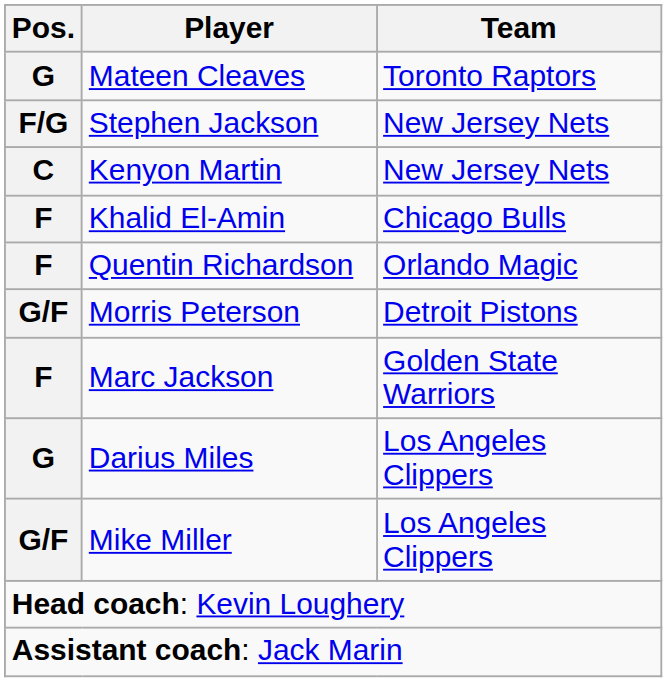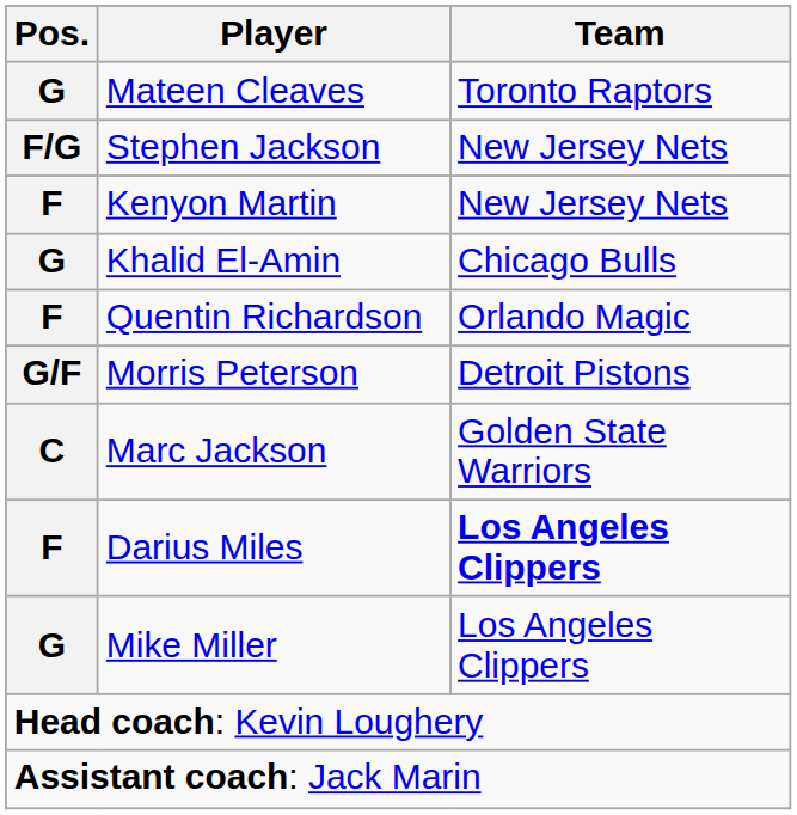 <table class="wikitable">
 <tr>
 <th>Pos.</th>
 <th style="width:150px;">Player</th>
 <th width=145>Team</th>
 </tr>
 <tr>
 <th>G</th>
 <td><a href='#'>Mateen Cleaves</a></td>
 <td><a href='#'>Toronto Raptors</a></td>
 </tr>
 <tr>
 <th>F/G</th>
 <td><a href='#'>Stephen Jackson</a></td>
 <td><a href='#'>New Jersey Nets</a></td>
 </tr>
 <tr>
-<th>C</th>
+<th>F</th>
 <td><a href='#'>Kenyon Martin</a></td>
 <td><a href='#'>New Jersey Nets</a></td>
 </tr>
 <tr>
-<th>F</th>
+<th>G</th>
 <td><a href='#'>Khalid El-Amin</a></td>
 <td><a href='#'>Chicago Bulls</a></td>
 </tr>
 <tr>
 <th>F</th>
 <td><a href='#'>Quentin Richardson</a></td>
 <td><a href='#'>Orlando Magic</a></td>
 </tr>
 <tr>
 <th>G/F</th>
 <td><a href='#'>Morris Peterson</a></td>
 <td><a href='#'>Detroit Pistons</a></td>
 </tr>
 <tr>
-<th>F</th>
+<th>C</th>
 <td><a href='#'>Marc Jackson</a></td>
 <td><a href='#'>Golden State Warriors</a></td>
 </tr>
 <tr>
-<th>G</th>
+<th>F</th>
 <td><a href='#'>Darius Miles</a></td>
-<td><a href='#'>Los Angeles Clippers</a></td>
+<td><strong><a href='#'>Los Angeles Clippers</a></strong></td>
 </tr>
 <tr>
-<th>G/F</th>
+<th>G</th>
 <td><a href='#'>Mike Miller</a></td>
 <td><a href='#'>Los Angeles Clippers</a></td>
 </tr>
 <tr>
 <td colspan="6"><strong>Head coach</strong>: <a href='#'>Kevin Loughery</a></td>
 </tr>
 <tr>
 <td colspan="6"><strong>Assistant coach</strong>: <a href='#'>Jack Marin</a></td>
 </tr>
 </table>
